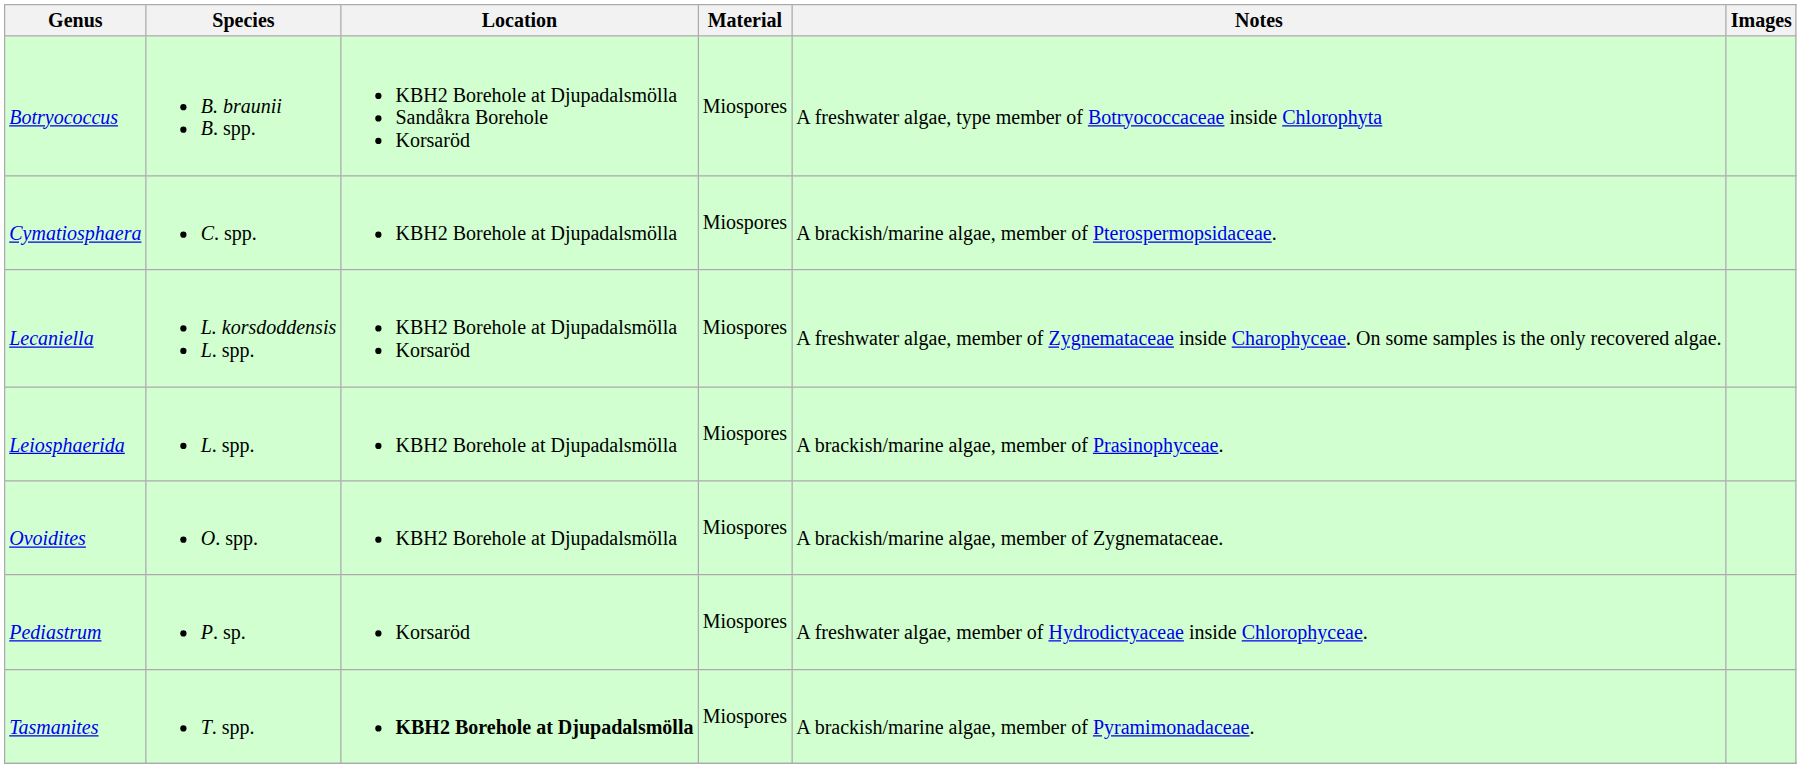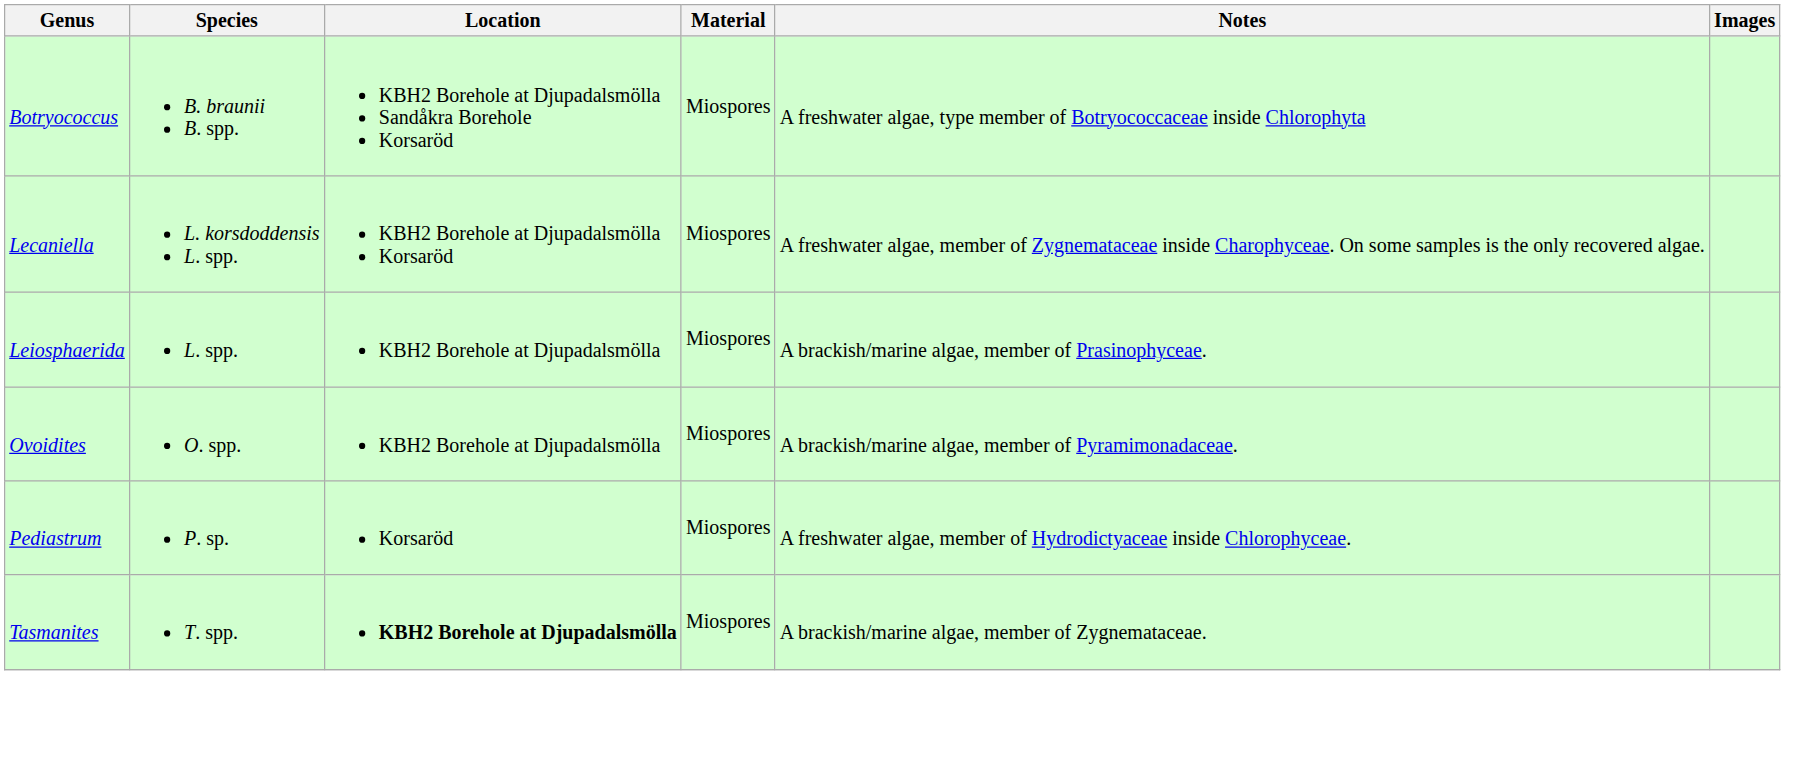 <table class="wikitable sortable">
 <tr>
 <th>Genus</th>
 <th>Species</th>
 <th>Location</th>
 <th>Material</th>
 <th>Notes</th>
 <th>Images</th>
 </tr>
 <tr>
 <td style="background:#D1FFCF;"><br><em><a href='#'>Botryococcus</a></em></td>
 <td style="background:#D1FFCF;"><br><ul><li><em>B. braunii</em></li><li><em>B</em>. spp.</li></ul></td>
 <td style="background:#D1FFCF;"><br><ul><li>KBH2 Borehole at Djupadalsmölla</li><li>Sandåkra Borehole</li><li>Korsaröd</li></ul></td>
 <td style="background:#D1FFCF;">Miospores</td>
 <td style="background:#D1FFCF;"><br>A freshwater algae, type member of <a href='#'>Botryococcaceae</a> inside <a href='#'>Chlorophyta</a></td>
 <td style="background:#D1FFCF;"><br></td>
-</tr>
-<tr>
-<td style="background:#D1FFCF;"><br><em><a href='#'>Cymatiosphaera</a></em></td>
-<td style="background:#D1FFCF;"><br><ul><li><em>C</em>. spp.</li></ul></td>
-<td style="background:#D1FFCF;"><br><ul><li>KBH2 Borehole at Djupadalsmölla</li></ul></td>
-<td style="background:#D1FFCF;">Miospores</td>
-<td style="background:#D1FFCF;"><br>A brackish/marine algae, member of <a href='#'>Pterospermopsidaceae</a>.</td>
-<td style="background:#D1FFCF;"></td>
 </tr>
 <tr>
 <td style="background:#D1FFCF;"><br><em><a href='#'>Lecaniella</a></em></td>
 <td style="background:#D1FFCF;"><br><ul><li><em>L. korsdoddensis</em></li><li><em>L</em>. spp.</li></ul></td>
 <td style="background:#D1FFCF;"><br><ul><li>KBH2 Borehole at Djupadalsmölla</li><li>Korsaröd</li></ul></td>
 <td style="background:#D1FFCF;">Miospores</td>
 <td style="background:#D1FFCF;"><br>A freshwater algae, member of <a href='#'>Zygnemataceae</a> inside <a href='#'>Charophyceae</a>. On some samples is the only recovered algae.</td>
 <td style="background:#D1FFCF;"></td>
 </tr>
 <tr>
 <td style="background:#D1FFCF;"><br><em><a href='#'>Leiosphaerida</a></em></td>
 <td style="background:#D1FFCF;"><br><ul><li><em>L</em>. spp.</li></ul></td>
 <td style="background:#D1FFCF;"><br><ul><li>KBH2 Borehole at Djupadalsmölla</li></ul></td>
 <td style="background:#D1FFCF;">Miospores</td>
 <td style="background:#D1FFCF;"><br>A brackish/marine algae, member of <a href='#'>Prasinophyceae</a>.</td>
 <td style="background:#D1FFCF;"></td>
 </tr>
 <tr>
 <td style="background:#D1FFCF;"><br><em><a href='#'>Ovoidites</a></em></td>
 <td style="background:#D1FFCF;"><br><ul><li><em>O</em>. spp.</li></ul></td>
 <td style="background:#D1FFCF;"><br><ul><li>KBH2 Borehole at Djupadalsmölla</li></ul></td>
 <td style="background:#D1FFCF;">Miospores</td>
-<td style="background:#D1FFCF;"><br>A brackish/marine algae, member of Zygnemataceae.</td>
+<td style="background:#D1FFCF;"><br>A brackish/marine algae, member of <a href='#'>Pyramimonadaceae</a>.</td>
 <td style="background:#D1FFCF;"></td>
 </tr>
 <tr>
 <td style="background:#D1FFCF;"><br><em><a href='#'>Pediastrum</a></em></td>
 <td style="background:#D1FFCF;"><br><ul><li><em>P</em>. sp.</li></ul></td>
 <td style="background:#D1FFCF;"><br><ul><li>Korsaröd</li></ul></td>
 <td style="background:#D1FFCF;">Miospores</td>
 <td style="background:#D1FFCF;"><br>A freshwater algae, member of <a href='#'>Hydrodictyaceae</a> inside <a href='#'>Chlorophyceae</a>.</td>
 <td style="background:#D1FFCF;"><br></td>
 </tr>
 <tr>
 <td style="background:#D1FFCF;"><br><em><a href='#'>Tasmanites</a></em></td>
 <td style="background:#D1FFCF;"><br><ul><li><em>T</em>. spp.</li></ul></td>
 <td style="background:#D1FFCF;"><strong><br><ul><li>KBH2 Borehole at Djupadalsmölla</li></ul></strong></td>
 <td style="background:#D1FFCF;">Miospores</td>
-<td style="background:#D1FFCF;"><br>A brackish/marine algae, member of <a href='#'>Pyramimonadaceae</a>.</td>
+<td style="background:#D1FFCF;"><br>A brackish/marine algae, member of Zygnemataceae.</td>
 <td style="background:#D1FFCF;"></td>
 </tr>
 <tr>
 </tr>
 </table>
